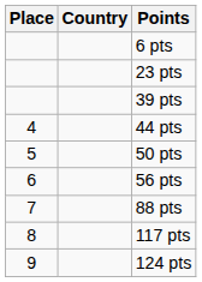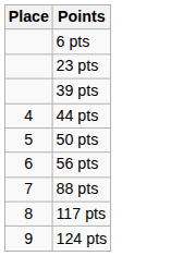 <table class=wikitable>
 <tr>
 <th>Place</th>
-<th>Country</th>
 <th>Points</th>
 </tr>
 <tr>
 <td align=center></td>
-<td></td>
 <td>6 pts</td>
 </tr>
 <tr>
 <td align=center></td>
-<td></td>
 <td>23 pts</td>
 </tr>
 <tr>
 <td align=center></td>
-<td></td>
 <td>39 pts</td>
 </tr>
 <tr>
 <td align=center>4</td>
-<td></td>
 <td>44 pts</td>
 </tr>
 <tr>
 <td align=center>5</td>
-<td></td>
 <td>50 pts</td>
 </tr>
 <tr>
 <td align=center>6</td>
-<td></td>
 <td>56 pts</td>
 </tr>
 <tr>
 <td align=center>7</td>
-<td></td>
 <td>88 pts</td>
 </tr>
 <tr>
 <td align=center>8</td>
-<td></td>
 <td>117 pts</td>
 </tr>
 <tr>
 <td align=center>9</td>
-<td></td>
 <td>124 pts</td>
 </tr>
 </table>
